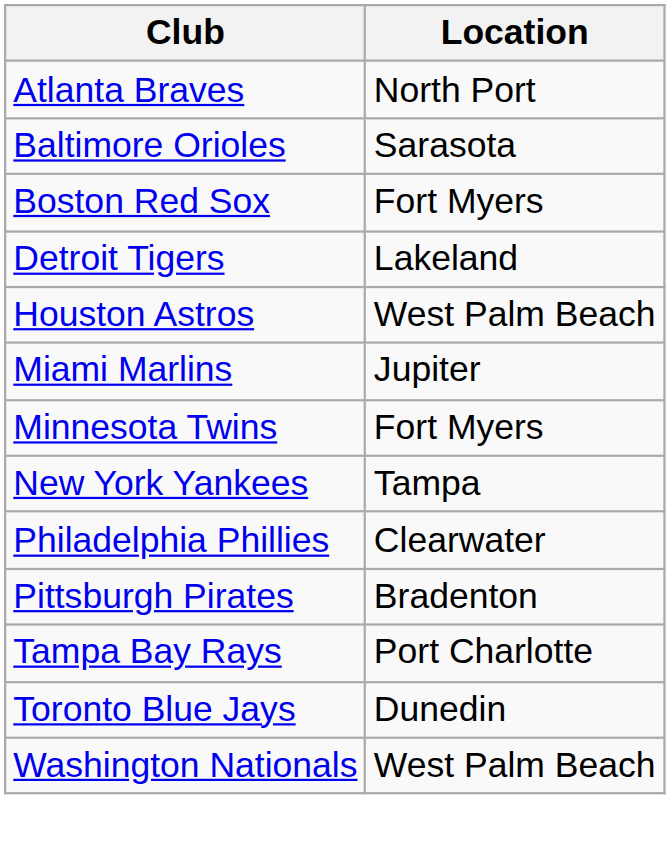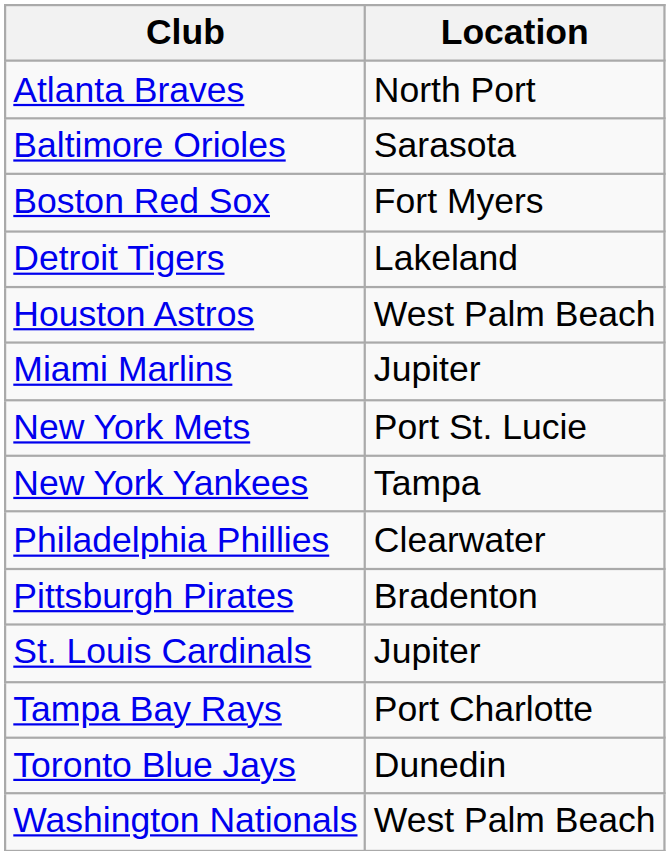 <table class="wikitable">
 <tr>
 <th>Club</th>
 <th>Location</th>
 </tr>
 <tr>
 <td><a href='#'>Atlanta Braves</a></td>
 <td>North Port</td>
 </tr>
 <tr>
 <td><a href='#'>Baltimore Orioles</a></td>
 <td>Sarasota</td>
 </tr>
 <tr>
 <td><a href='#'>Boston Red Sox</a></td>
 <td>Fort Myers</td>
 </tr>
 <tr>
 <td><a href='#'>Detroit Tigers</a></td>
 <td>Lakeland</td>
 </tr>
 <tr>
 <td><a href='#'>Houston Astros</a></td>
 <td>West Palm Beach</td>
 </tr>
 <tr>
 <td><a href='#'>Miami Marlins</a></td>
 <td>Jupiter</td>
 </tr>
 <tr>
-<td><a href='#'>Minnesota Twins</a></td>
-<td>Fort Myers</td>
+<td><a href='#'>New York Mets</a></td>
+<td>Port St. Lucie</td>
 </tr>
 <tr>
 <td><a href='#'>New York Yankees</a></td>
 <td>Tampa</td>
 </tr>
 <tr>
 <td><a href='#'>Philadelphia Phillies</a></td>
 <td>Clearwater</td>
 </tr>
 <tr>
 <td><a href='#'>Pittsburgh Pirates</a></td>
 <td>Bradenton</td>
 </tr>
 <tr>
+<td><a href='#'>St. Louis Cardinals</a></td>
+<td>Jupiter</td>
+</tr>
+<tr>
 <td><a href='#'>Tampa Bay Rays</a></td>
 <td>Port Charlotte</td>
 </tr>
 <tr>
 <td><a href='#'>Toronto Blue Jays</a></td>
 <td>Dunedin</td>
 </tr>
 <tr>
 <td><a href='#'>Washington Nationals</a></td>
 <td>West Palm Beach</td>
 </tr>
 </table>
